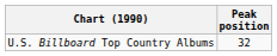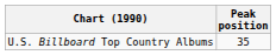 <table class="wikitable">
 <tr>
 <th>Chart (1990)</th>
 <th>Peak<br>position</th>
 </tr>
 <tr>
 <td>U.S. <em>Billboard</em> Top Country Albums</td>
-<td align="center">32</td>
+<td align="center">35</td>
 </tr>
 </table>
